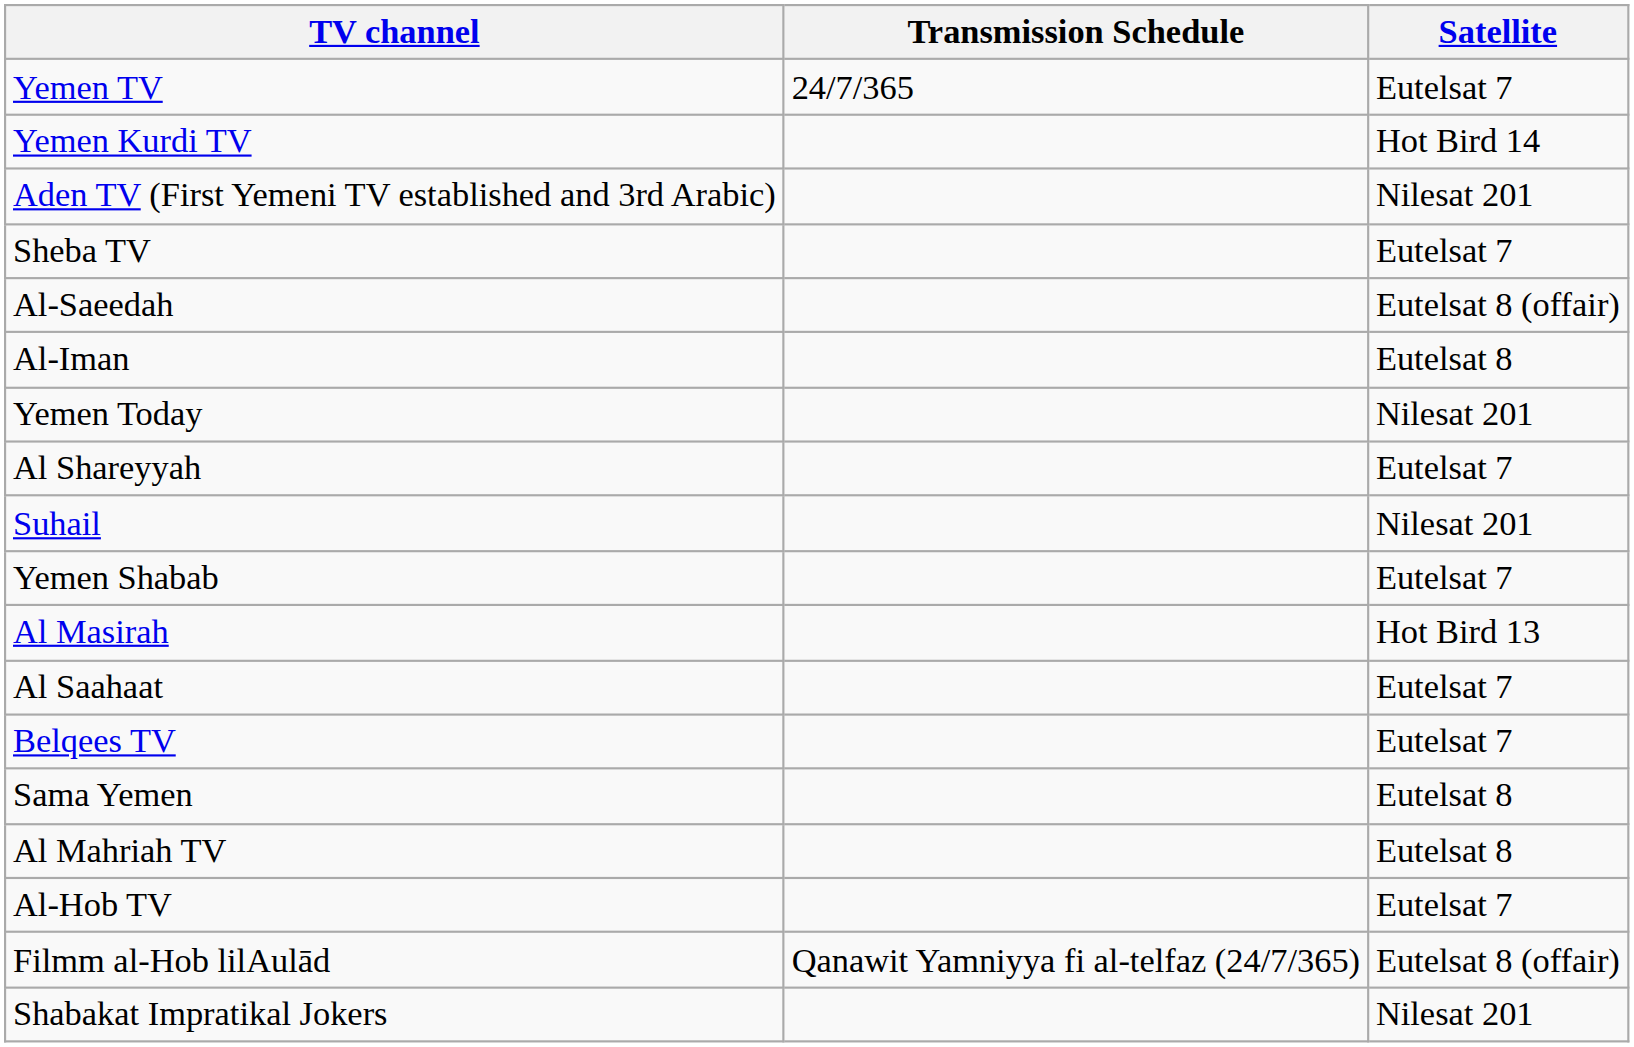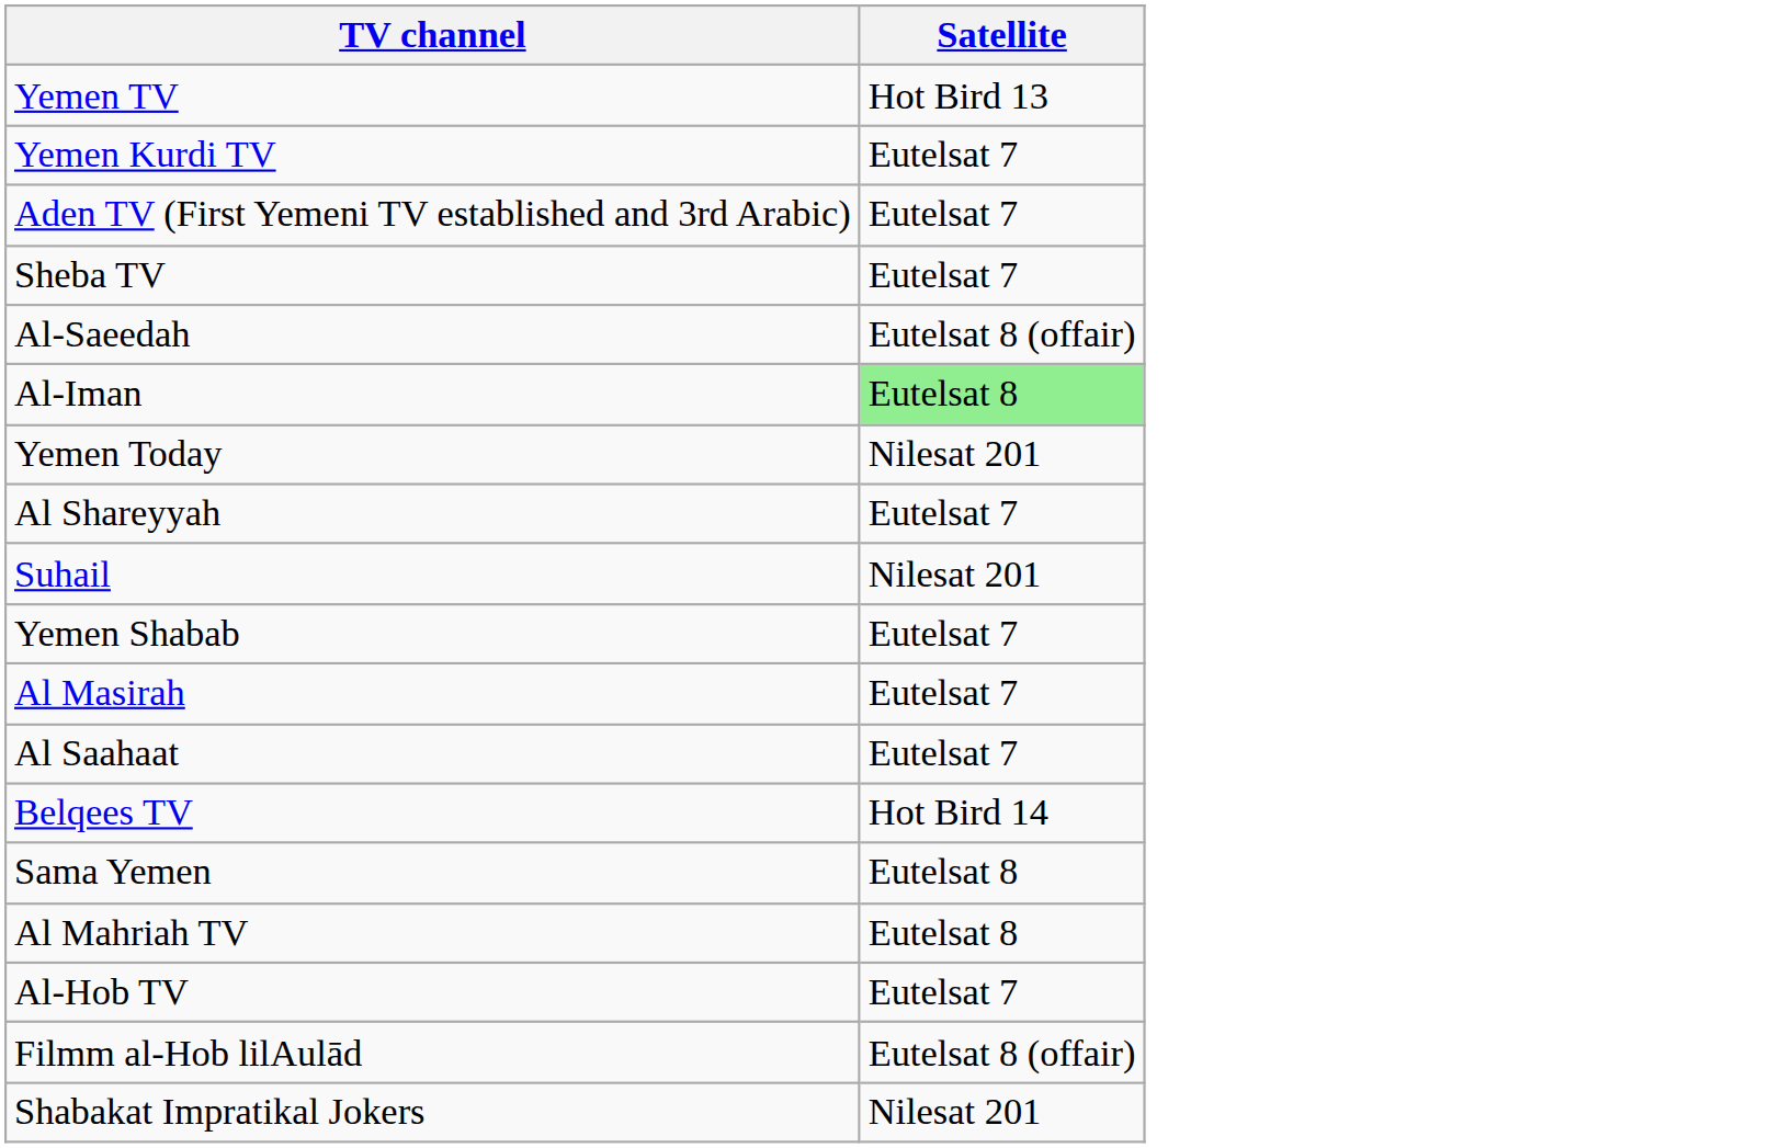 <table class="wikitable" border="1">
 <tr>
 <th><a href='#'>TV channel</a></th>
-<th>Transmission Schedule</th>
 <th><a href='#'>Satellite</a></th>
 </tr>
 <tr>
 <td><a href='#'>Yemen TV</a></td>
-<td>24/7/365</td>
+<td>Hot Bird 13</td>
+</tr>
+<tr>
+<td><a href='#'>Yemen Kurdi TV</a></td>
 <td>Eutelsat 7</td>
 </tr>
 <tr>
-<td><a href='#'>Yemen Kurdi TV</a></td>
-<td></td>
-<td>Hot Bird 14</td>
-</tr>
-<tr>
 <td><a href='#'>Aden TV</a> (First Yemeni TV established and 3rd Arabic)</td>
-<td></td>
-<td>Nilesat 201</td>
+<td>Eutelsat 7</td>
 </tr>
 <tr>
 <td>Sheba TV</td>
-<td></td>
 <td>Eutelsat 7</td>
 </tr>
 <tr>
 <td>Al-Saeedah</td>
-<td></td>
 <td>Eutelsat 8 (offair)</td>
 </tr>
 <tr>
 <td>Al-Iman</td>
-<td></td>
-<td>Eutelsat 8</td>
+<td style="background: lightgreen;">Eutelsat 8</td>
 </tr>
 <tr>
 <td>Yemen Today</td>
-<td></td>
 <td>Nilesat 201</td>
 </tr>
 <tr>
 <td>Al Shareyyah</td>
-<td></td>
 <td>Eutelsat 7</td>
 </tr>
 <tr>
 <td><a href='#'>Suhail</a></td>
-<td></td>
 <td>Nilesat 201</td>
 </tr>
 <tr>
 <td>Yemen Shabab</td>
-<td></td>
 <td>Eutelsat 7</td>
 </tr>
 <tr>
 <td><a href='#'>Al Masirah</a></td>
-<td></td>
-<td>Hot Bird 13</td>
+<td>Eutelsat 7</td>
 </tr>
 <tr>
 <td>Al Saahaat</td>
-<td></td>
 <td>Eutelsat 7</td>
 </tr>
 <tr>
 <td><a href='#'>Belqees TV</a></td>
-<td></td>
-<td>Eutelsat 7</td>
+<td>Hot Bird 14</td>
 </tr>
 <tr>
 <td>Sama Yemen</td>
-<td></td>
 <td>Eutelsat 8</td>
 </tr>
 <tr>
 <td>Al Mahriah TV</td>
-<td></td>
 <td>Eutelsat 8</td>
 </tr>
 <tr>
 <td>Al-Hob TV</td>
-<td></td>
 <td>Eutelsat 7</td>
 </tr>
 <tr>
 <td>Filmm al-Hob lilAulād</td>
-<td>Qanawit Yamniyya fi al-telfaz (24/7/365)</td>
 <td>Eutelsat 8 (offair)</td>
 </tr>
 <tr>
 <td>Shabakat Impratikal Jokers</td>
-<td></td>
 <td>Nilesat 201</td>
 </tr>
 </table>
